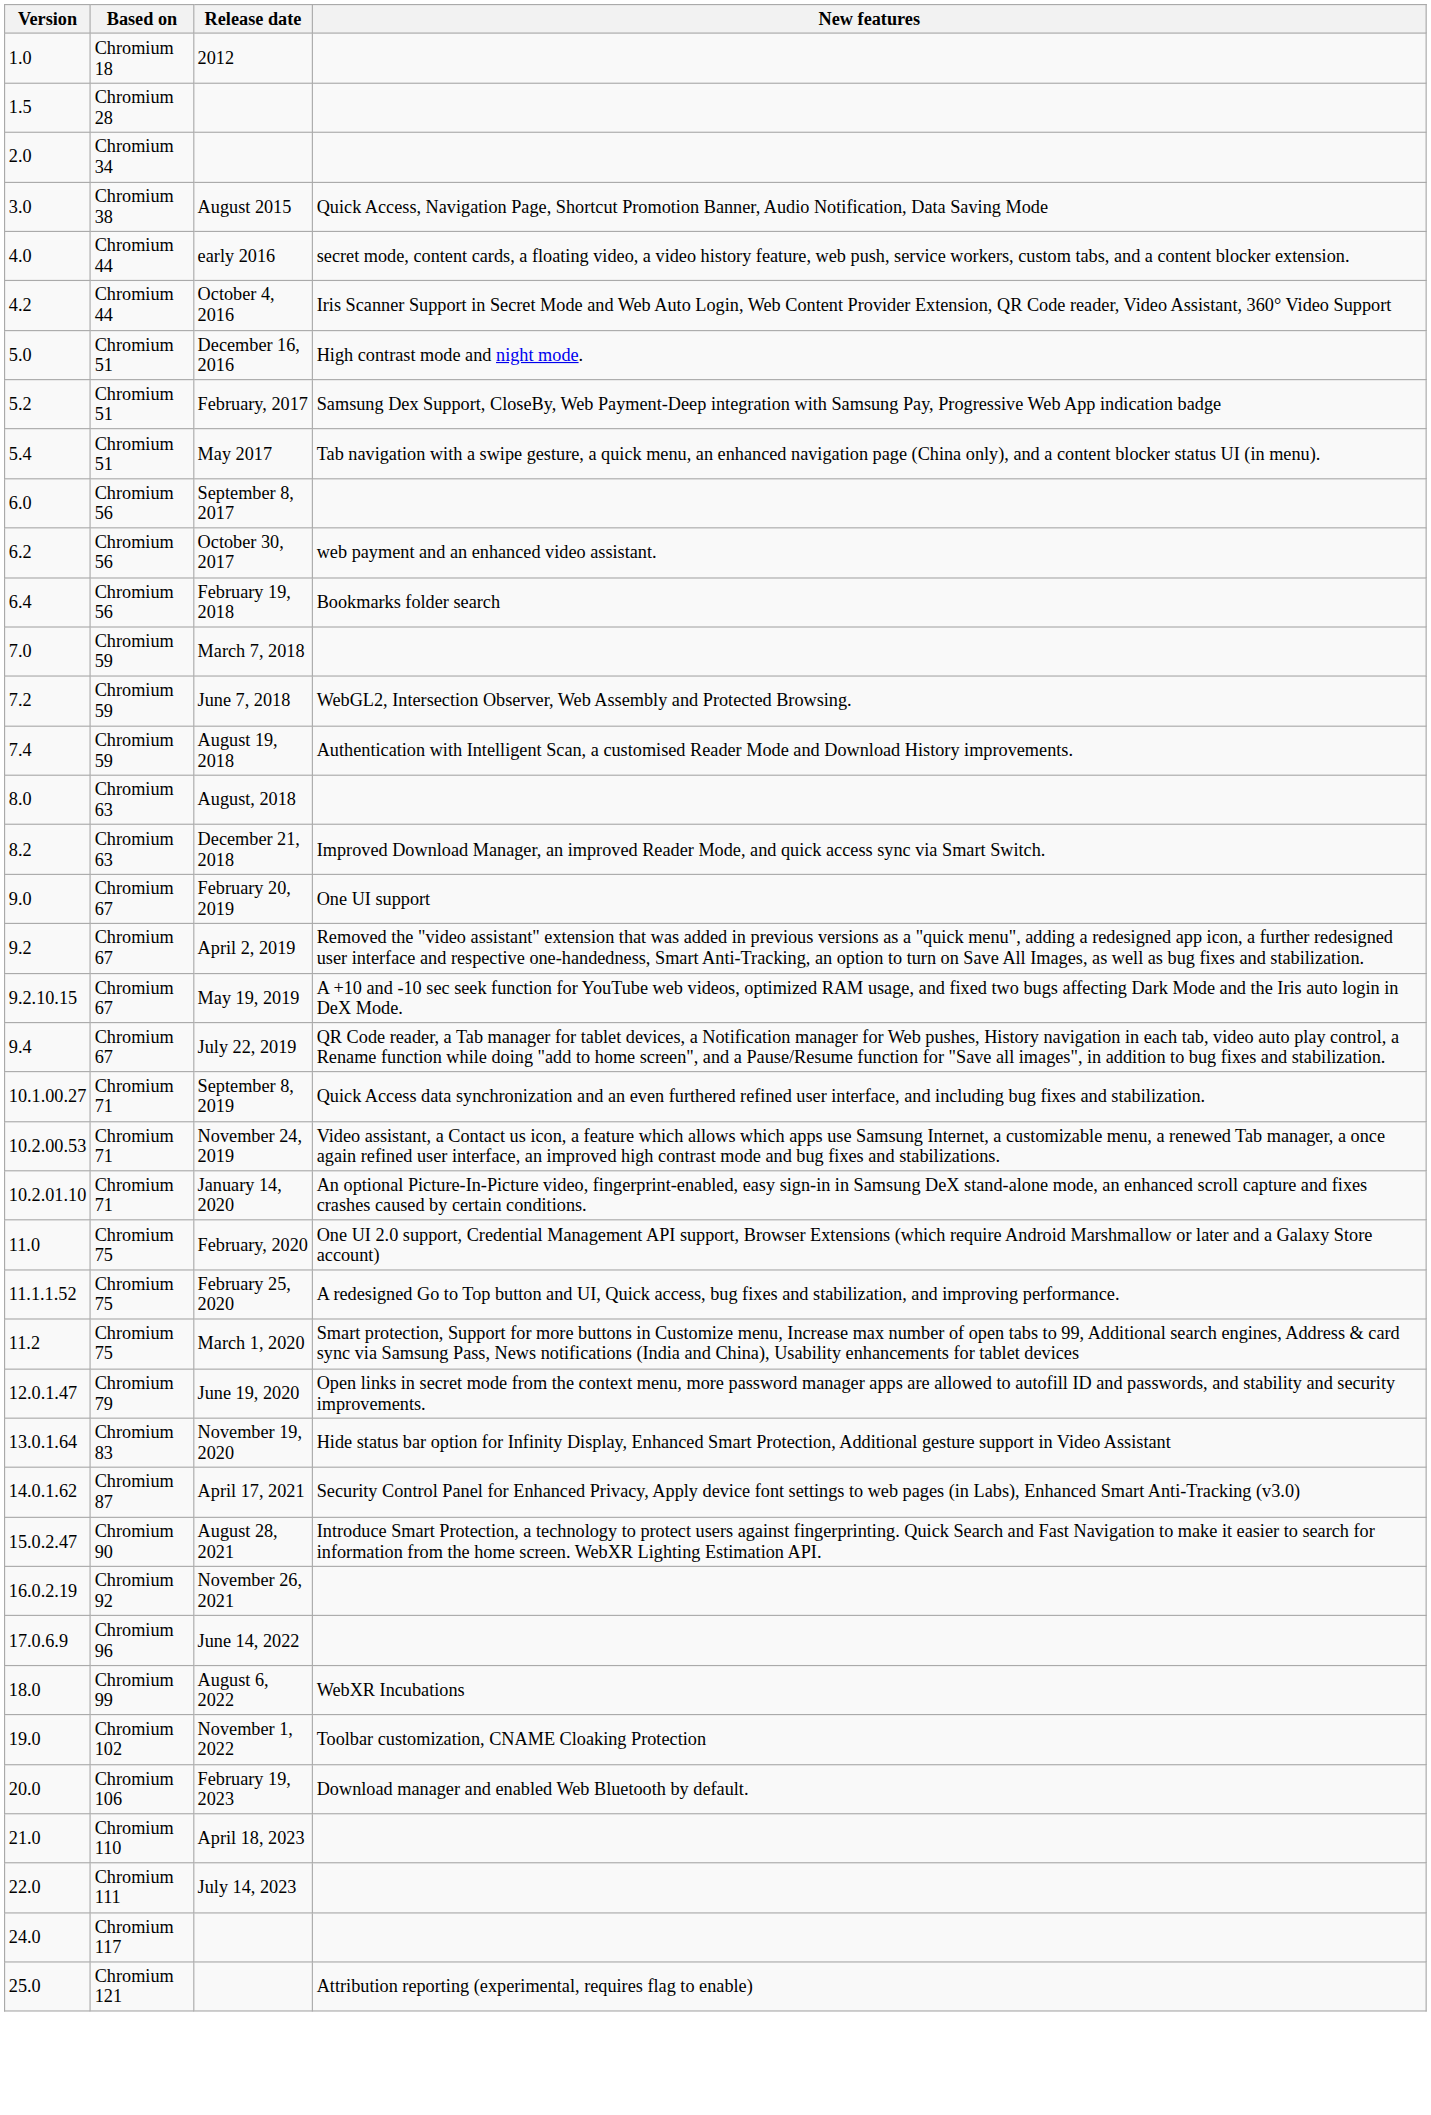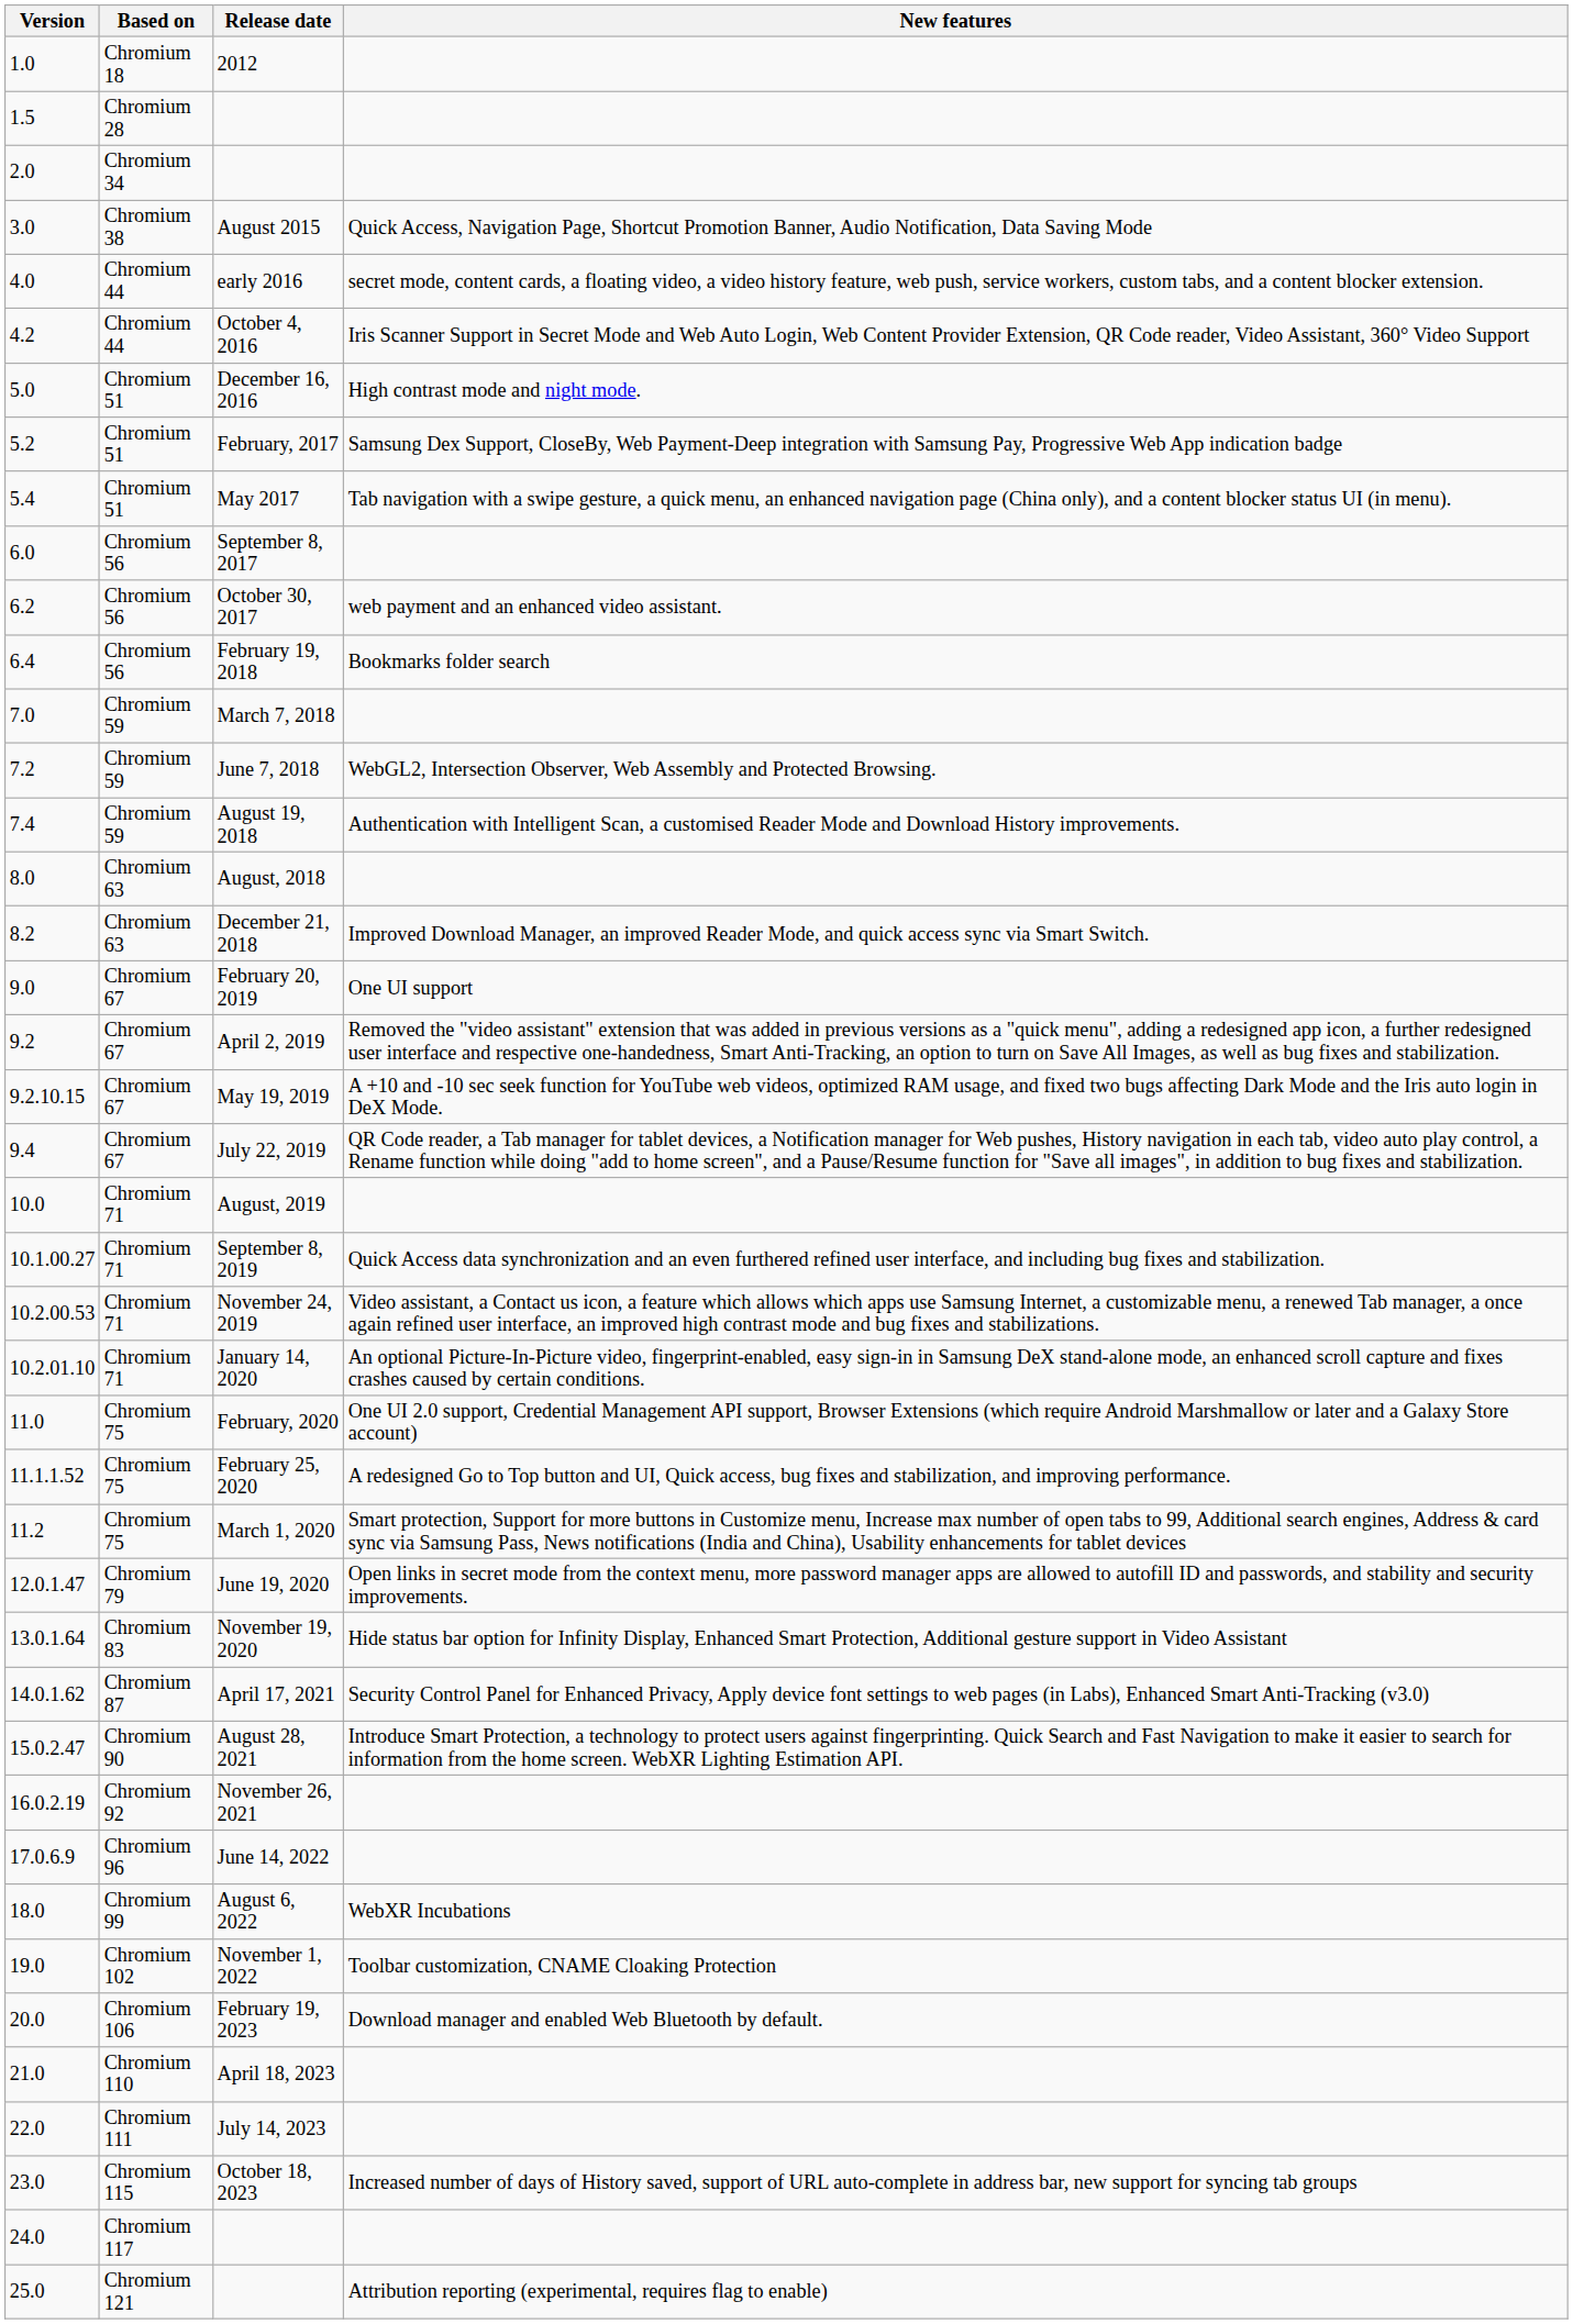 <table class="wikitable">
 <tr>
 <th>Version</th>
 <th>Based on</th>
 <th>Release date</th>
 <th>New features</th>
 </tr>
 <tr>
 <td>1.0</td>
 <td>Chromium 18</td>
 <td>2012</td>
 <td></td>
 </tr>
 <tr>
 <td>1.5</td>
 <td>Chromium 28</td>
 <td></td>
 <td></td>
 </tr>
 <tr>
 <td>2.0</td>
 <td>Chromium 34</td>
 <td></td>
 <td></td>
 </tr>
 <tr>
 <td>3.0</td>
 <td>Chromium 38</td>
 <td>August 2015</td>
 <td>Quick Access, Navigation Page, Shortcut Promotion Banner, Audio Notification, Data Saving Mode</td>
 </tr>
 <tr>
 <td>4.0</td>
 <td>Chromium 44</td>
 <td>early 2016</td>
 <td>secret mode, content cards, a floating video, a video history feature, web push, service workers, custom tabs, and a content blocker extension.</td>
 </tr>
 <tr>
 <td>4.2</td>
 <td>Chromium 44</td>
 <td>October 4, 2016</td>
 <td>Iris Scanner Support in Secret Mode and Web Auto Login, Web Content Provider Extension, QR Code reader, Video Assistant, 360° Video Support</td>
 </tr>
 <tr>
 <td>5.0</td>
 <td>Chromium 51</td>
 <td>December 16, 2016</td>
 <td>High contrast mode and <a href='#'>night mode</a>.</td>
 </tr>
 <tr>
 <td>5.2</td>
 <td>Chromium 51</td>
 <td>February, 2017</td>
 <td>Samsung Dex Support, CloseBy, Web Payment-Deep integration with Samsung Pay, Progressive Web App indication badge</td>
 </tr>
 <tr>
 <td>5.4</td>
 <td>Chromium 51</td>
 <td>May 2017</td>
 <td>Tab navigation with a swipe gesture, a quick menu, an enhanced navigation page (China only), and a content blocker status UI (in menu).</td>
 </tr>
 <tr>
 <td>6.0</td>
 <td>Chromium 56</td>
 <td>September 8, 2017</td>
 </tr>
 <tr>
 <td>6.2</td>
 <td>Chromium 56</td>
 <td>October 30, 2017</td>
 <td>web payment and an enhanced video assistant.</td>
 </tr>
 <tr>
 <td>6.4</td>
 <td>Chromium 56</td>
 <td>February 19, 2018</td>
 <td>Bookmarks folder search</td>
 </tr>
 <tr>
 <td>7.0</td>
 <td>Chromium 59</td>
 <td>March 7, 2018</td>
 </tr>
 <tr>
 <td>7.2</td>
 <td>Chromium 59</td>
 <td>June 7, 2018</td>
 <td>WebGL2, Intersection Observer, Web Assembly and Protected Browsing.</td>
 </tr>
 <tr>
 <td>7.4</td>
 <td>Chromium 59</td>
 <td>August 19, 2018</td>
 <td>Authentication with Intelligent Scan, a customised Reader Mode and Download History improvements.</td>
 </tr>
 <tr>
 <td>8.0</td>
 <td>Chromium 63</td>
 <td>August, 2018</td>
 </tr>
 <tr>
 <td>8.2</td>
 <td>Chromium 63</td>
 <td>December 21, 2018</td>
 <td>Improved Download Manager, an improved Reader Mode, and quick access sync via Smart Switch.</td>
 </tr>
 <tr>
 <td>9.0</td>
 <td>Chromium 67</td>
 <td>February 20, 2019</td>
 <td>One UI support</td>
 </tr>
 <tr>
 <td>9.2</td>
 <td>Chromium 67</td>
 <td>April 2, 2019</td>
 <td>Removed the "video assistant" extension that was added in previous versions as a "quick menu", adding a redesigned app icon, a further redesigned user interface and respective one-handedness, Smart Anti-Tracking, an option to turn on Save All Images, as well as bug fixes and stabilization.</td>
 </tr>
 <tr>
 <td>9.2.10.15</td>
 <td>Chromium 67</td>
 <td>May 19, 2019</td>
 <td>A +10 and -10 sec seek function for YouTube web videos, optimized RAM usage, and fixed two bugs affecting Dark Mode and the Iris auto login in DeX Mode.</td>
 </tr>
 <tr>
 <td>9.4</td>
 <td>Chromium 67</td>
 <td>July 22, 2019</td>
 <td>QR Code reader, a Tab manager for tablet devices, a Notification manager for Web pushes, History navigation in each tab, video auto play control, a Rename function while doing "add to home screen", and a Pause/Resume function for "Save all images", in addition to bug fixes and stabilization.</td>
 </tr>
 <tr>
+<td>10.0</td>
+<td>Chromium 71</td>
+<td>August, 2019</td>
+<td></td>
+</tr>
+<tr>
 <td>10.1.00.27</td>
 <td>Chromium 71</td>
 <td>September 8, 2019</td>
 <td>Quick Access data synchronization and an even furthered refined user interface, and including bug fixes and stabilization.</td>
 </tr>
 <tr>
 <td>10.2.00.53</td>
 <td>Chromium 71</td>
 <td>November 24, 2019</td>
 <td>Video assistant, a Contact us icon, a feature which allows which apps use Samsung Internet, a customizable menu, a renewed Tab manager, a once again refined user interface, an improved high contrast mode and bug fixes and stabilizations.</td>
 </tr>
 <tr>
 <td>10.2.01.10</td>
 <td>Chromium 71</td>
 <td>January 14, 2020</td>
 <td>An optional Picture-In-Picture video, fingerprint-enabled, easy sign-in in Samsung DeX stand-alone mode, an enhanced scroll capture and fixes crashes caused by certain conditions.</td>
 </tr>
 <tr>
 <td>11.0</td>
 <td>Chromium 75</td>
 <td>February, 2020</td>
 <td>One UI 2.0 support, Credential Management API support, Browser Extensions (which require Android Marshmallow or later and a Galaxy Store account)</td>
 </tr>
 <tr>
 <td>11.1.1.52</td>
 <td>Chromium 75</td>
 <td>February 25, 2020</td>
 <td>A redesigned Go to Top button and UI, Quick access, bug fixes and stabilization, and improving performance.</td>
 </tr>
 <tr>
 <td>11.2</td>
 <td>Chromium 75</td>
 <td>March 1, 2020</td>
 <td>Smart protection, Support for more buttons in Customize menu, Increase max number of open tabs to 99, Additional search engines, Address & card sync via Samsung Pass, News notifications (India and China), Usability enhancements for tablet devices</td>
 </tr>
 <tr>
 <td>12.0.1.47</td>
 <td>Chromium 79</td>
 <td>June 19, 2020</td>
 <td>Open links in secret mode from the context menu, more password manager apps are allowed to autofill ID and passwords, and stability and security improvements.</td>
 </tr>
 <tr>
 <td>13.0.1.64</td>
 <td>Chromium 83</td>
 <td>November 19, 2020</td>
 <td>Hide status bar option for Infinity Display, Enhanced Smart Protection, Additional gesture support in Video Assistant</td>
 </tr>
 <tr>
 <td>14.0.1.62</td>
 <td>Chromium 87</td>
 <td>April 17, 2021</td>
 <td>Security Control Panel for Enhanced Privacy, Apply device font settings to web pages (in Labs), Enhanced Smart Anti-Tracking (v3.0)</td>
 </tr>
 <tr>
 <td>15.0.2.47</td>
 <td>Chromium 90</td>
 <td>August 28, 2021</td>
 <td>Introduce Smart Protection, a technology to protect users against fingerprinting. Quick Search and Fast Navigation to make it easier to search for information from the home screen. WebXR Lighting Estimation API.</td>
 </tr>
 <tr>
 <td>16.0.2.19</td>
 <td>Chromium 92</td>
 <td>November 26, 2021</td>
 <td></td>
 </tr>
 <tr>
 <td>17.0.6.9</td>
 <td>Chromium 96</td>
 <td>June 14, 2022</td>
 <td></td>
 </tr>
 <tr>
 <td>18.0</td>
 <td>Chromium 99</td>
 <td>August 6, 2022</td>
 <td>WebXR Incubations</td>
 </tr>
 <tr>
 <td>19.0</td>
 <td>Chromium 102</td>
 <td>November 1, 2022</td>
 <td>Toolbar customization, CNAME Cloaking Protection</td>
 </tr>
 <tr>
 <td>20.0</td>
 <td>Chromium 106</td>
 <td>February 19, 2023</td>
 <td>Download manager and enabled Web Bluetooth by default.</td>
 </tr>
 <tr>
 <td>21.0</td>
 <td>Chromium 110</td>
 <td>April 18, 2023</td>
 <td></td>
 </tr>
 <tr>
 <td>22.0</td>
 <td>Chromium 111</td>
 <td>July 14, 2023</td>
 <td></td>
 </tr>
 <tr>
+<td>23.0</td>
+<td>Chromium 115</td>
+<td>October 18, 2023</td>
+<td>Increased number of days of History saved, support of URL auto-complete in address bar, new support for syncing tab groups</td>
+</tr>
+<tr>
 <td>24.0</td>
 <td>Chromium 117</td>
 <td></td>
 <td></td>
 </tr>
 <tr>
 <td>25.0</td>
 <td>Chromium 121</td>
 <td></td>
 <td>Attribution reporting (experimental, requires flag to enable)</td>
 </tr>
 </table>
